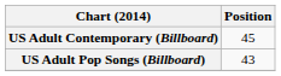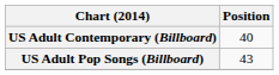 <table class="wikitable sortable plainrowheaders" style="text-align:center">
 <tr>
 <th>Chart (2014)</th>
 <th>Position</th>
 </tr>
 <tr>
 <th scope="row">US Adult Contemporary (<em>Billboard</em>)</th>
-<td>45</td>
+<td>40</td>
 </tr>
 <tr>
 <th scope="row">US Adult Pop Songs (<em>Billboard</em>)</th>
 <td>43</td>
 </tr>
 <tr>
 </tr>
 </table>
